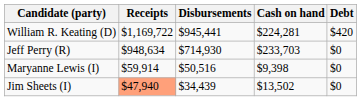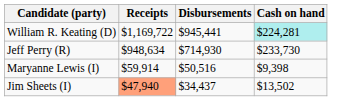 <table class="wikitable sortable">
 <tr>
 <th>Candidate (party)</th>
 <th>Receipts</th>
 <th>Disbursements</th>
 <th>Cash on hand</th>
-<th>Debt</th>
 </tr>
 <tr>
 <td>William R. Keating (D)</td>
 <td>$1,169,722</td>
 <td>$945,441</td>
-<td>$224,281</td>
-<td>$420</td>
+<td style="background: paleturquoise;">$224,281</td>
 </tr>
 <tr>
 <td>Jeff Perry (R)</td>
 <td>$948,634</td>
 <td>$714,930</td>
-<td>$233,703</td>
-<td>$0</td>
+<td>$233,730</td>
 </tr>
 <tr>
 <td>Maryanne Lewis (I)</td>
 <td>$59,914</td>
 <td>$50,516</td>
 <td>$9,398</td>
-<td>$0</td>
 </tr>
 <tr>
 <td>Jim Sheets (I)</td>
 <td style="background: lightsalmon;">$47,940</td>
-<td>$34,439</td>
+<td>$34,437</td>
 <td>$13,502</td>
-<td>$0</td>
 </tr>
 </table>
